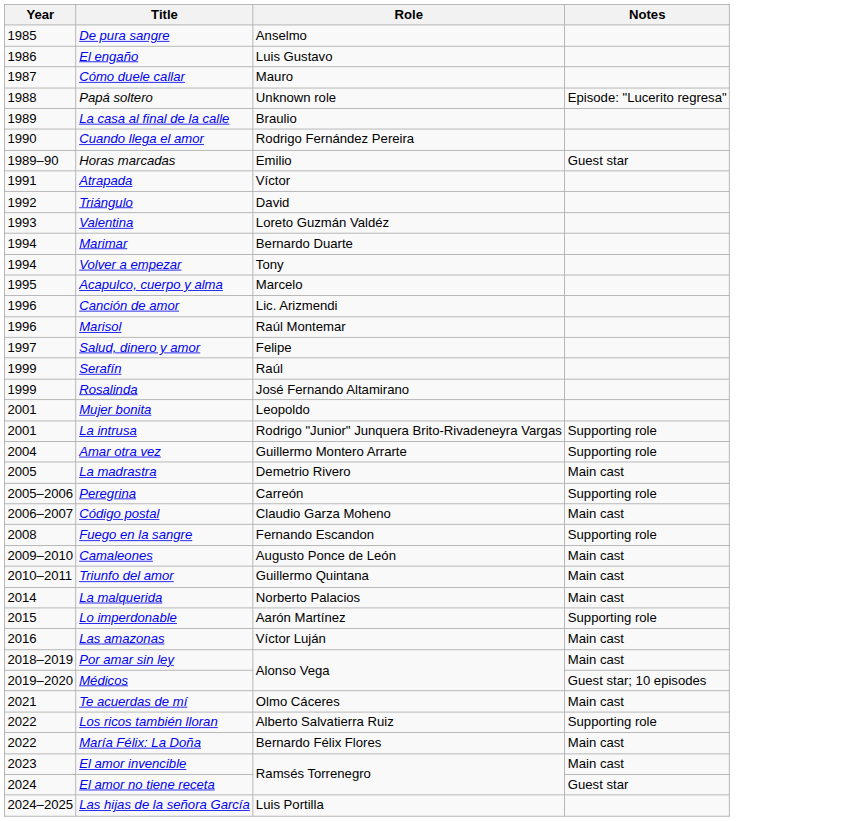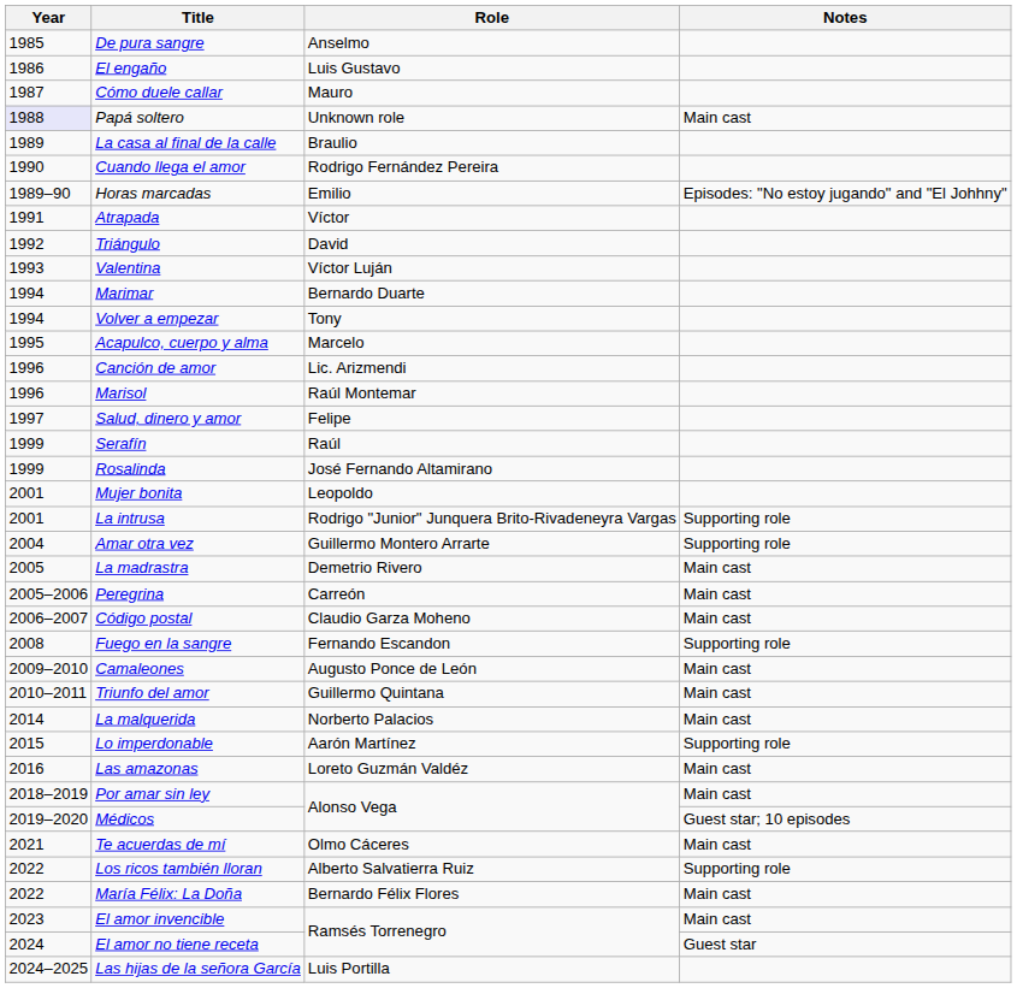 <table class="wikitable sortable">
 <tr>
 <th>Year</th>
 <th>Title</th>
 <th>Role</th>
 <th>Notes</th>
 </tr>
 <tr>
 <td>1985</td>
 <td><em><a href='#'>De pura sangre</a></em></td>
 <td>Anselmo</td>
 <td></td>
 </tr>
 <tr>
 <td>1986</td>
 <td><em><a href='#'>El engaño</a></em></td>
 <td>Luis Gustavo</td>
 <td></td>
 </tr>
 <tr>
 <td>1987</td>
 <td><em><a href='#'>Cómo duele callar</a></em></td>
 <td>Mauro</td>
 <td></td>
 </tr>
 <tr>
-<td>1988</td>
+<td style="background: lavender;">1988</td>
 <td><em>Papá soltero</em></td>
 <td>Unknown role</td>
-<td>Episode: "Lucerito regresa"</td>
+<td>Main cast</td>
 </tr>
 <tr>
 <td>1989</td>
 <td><em><a href='#'>La casa al final de la calle</a></em></td>
 <td>Braulio</td>
 <td></td>
 </tr>
 <tr>
 <td>1990</td>
 <td><em><a href='#'>Cuando llega el amor</a></em></td>
 <td>Rodrigo Fernández Pereira</td>
 <td></td>
 </tr>
 <tr>
 <td>1989–90</td>
 <td><em>Horas marcadas</em></td>
 <td>Emilio</td>
-<td>Guest star</td>
+<td>Episodes: "No estoy jugando" and "El Johhny"</td>
 </tr>
 <tr>
 <td>1991</td>
 <td><em><a href='#'>Atrapada</a></em></td>
 <td>Víctor</td>
 <td></td>
 </tr>
 <tr>
 <td>1992</td>
 <td><em><a href='#'>Triángulo</a></em></td>
 <td>David</td>
 <td></td>
 </tr>
 <tr>
 <td>1993</td>
 <td><em><a href='#'>Valentina</a></em></td>
-<td>Loreto Guzmán Valdéz</td>
+<td>Víctor Luján</td>
 <td></td>
 </tr>
 <tr>
 <td>1994</td>
 <td><em><a href='#'>Marimar</a></em></td>
 <td>Bernardo Duarte</td>
 <td></td>
 </tr>
 <tr>
 <td>1994</td>
 <td><em><a href='#'>Volver a empezar</a></em></td>
 <td>Tony</td>
 <td></td>
 </tr>
 <tr>
 <td>1995</td>
 <td><em><a href='#'>Acapulco, cuerpo y alma</a></em></td>
 <td>Marcelo</td>
 <td></td>
 </tr>
 <tr>
 <td>1996</td>
 <td><em><a href='#'>Canción de amor</a></em></td>
 <td>Lic. Arizmendi</td>
 <td></td>
 </tr>
 <tr>
 <td>1996</td>
 <td><em><a href='#'>Marisol</a></em></td>
 <td>Raúl Montemar</td>
 <td></td>
 </tr>
 <tr>
 <td>1997</td>
 <td><em><a href='#'>Salud, dinero y amor</a></em></td>
 <td>Felipe</td>
 <td></td>
 </tr>
 <tr>
 <td>1999</td>
 <td><em><a href='#'>Serafín</a></em></td>
 <td>Raúl</td>
 <td></td>
 </tr>
 <tr>
 <td>1999</td>
 <td><em><a href='#'>Rosalinda</a></em></td>
 <td>José Fernando Altamirano</td>
 <td></td>
 </tr>
 <tr>
 <td>2001</td>
 <td><em><a href='#'>Mujer bonita</a></em></td>
 <td>Leopoldo</td>
 <td></td>
 </tr>
 <tr>
 <td>2001</td>
 <td><em><a href='#'>La intrusa</a></em></td>
 <td>Rodrigo "Junior" Junquera Brito-Rivadeneyra Vargas</td>
 <td>Supporting role</td>
 </tr>
 <tr>
 <td>2004</td>
 <td><em><a href='#'>Amar otra vez</a></em></td>
 <td>Guillermo Montero Arrarte</td>
 <td>Supporting role</td>
 </tr>
 <tr>
 <td>2005</td>
 <td><em><a href='#'>La madrastra</a></em></td>
 <td>Demetrio Rivero</td>
 <td>Main cast</td>
 </tr>
 <tr>
 <td>2005–2006</td>
 <td><em><a href='#'>Peregrina</a></em></td>
 <td>Carreón</td>
-<td>Supporting role</td>
+<td>Main cast</td>
 </tr>
 <tr>
 <td>2006–2007</td>
 <td><em><a href='#'>Código postal</a></em></td>
 <td>Claudio Garza Moheno</td>
 <td>Main cast</td>
 </tr>
 <tr>
 <td>2008</td>
 <td><em><a href='#'>Fuego en la sangre</a></em></td>
 <td>Fernando Escandon</td>
 <td>Supporting role</td>
 </tr>
 <tr>
 <td>2009–2010</td>
 <td><em><a href='#'>Camaleones</a></em></td>
 <td>Augusto Ponce de León</td>
 <td>Main cast</td>
 </tr>
 <tr>
 <td>2010–2011</td>
 <td><em><a href='#'>Triunfo del amor</a></em></td>
 <td>Guillermo Quintana</td>
 <td>Main cast</td>
 </tr>
 <tr>
 <td>2014</td>
 <td><em><a href='#'>La malquerida</a></em></td>
 <td>Norberto Palacios</td>
 <td>Main cast</td>
 </tr>
 <tr>
 <td>2015</td>
 <td><em><a href='#'>Lo imperdonable</a></em></td>
 <td>Aarón Martínez</td>
 <td>Supporting role</td>
 </tr>
 <tr>
 <td>2016</td>
 <td><em><a href='#'>Las amazonas</a></em></td>
-<td>Víctor Luján</td>
+<td>Loreto Guzmán Valdéz</td>
 <td>Main cast</td>
 </tr>
 <tr>
 <td>2018–2019</td>
 <td><em><a href='#'>Por amar sin ley</a></em></td>
 <td rowspan=2>Alonso Vega</td>
 <td>Main cast</td>
 </tr>
 <tr>
 <td>2019–2020</td>
 <td><em><a href='#'>Médicos</a></em></td>
 <td>Guest star; 10 episodes</td>
 </tr>
 <tr>
 <td>2021</td>
 <td><em><a href='#'>Te acuerdas de mí</a></em></td>
 <td>Olmo Cáceres</td>
 <td>Main cast</td>
 </tr>
 <tr>
 <td>2022</td>
 <td><em><a href='#'>Los ricos también lloran</a></em></td>
 <td>Alberto Salvatierra Ruiz</td>
 <td>Supporting role</td>
 </tr>
 <tr>
 <td>2022</td>
 <td><em><a href='#'>María Félix: La Doña</a></em></td>
 <td>Bernardo Félix Flores</td>
 <td>Main cast</td>
 </tr>
 <tr>
 <td>2023</td>
 <td><em><a href='#'>El amor invencible</a></em></td>
 <td rowspan=2>Ramsés Torrenegro</td>
 <td>Main cast</td>
 </tr>
 <tr>
 <td>2024</td>
 <td><em><a href='#'>El amor no tiene receta</a></em></td>
 <td>Guest star</td>
 </tr>
 <tr>
 <td>2024–2025</td>
 <td><em><a href='#'>Las hijas de la señora García</a></em></td>
 <td>Luis Portilla</td>
 <td></td>
 </tr>
 </table>
